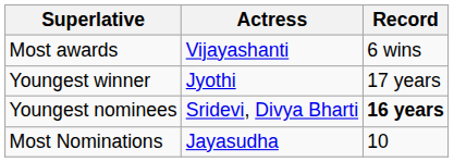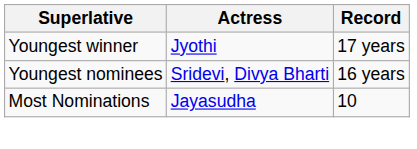 <table class="wikitable">
 <tr>
 <th>Superlative</th>
 <th>Actress</th>
 <th>Record</th>
-</tr>
-<tr>
-<td>Most awards</td>
-<td><a href='#'>Vijayashanti</a></td>
-<td>6 wins</td>
 </tr>
 <tr>
 <td>Youngest winner</td>
 <td><a href='#'>Jyothi</a></td>
 <td>17 years</td>
 </tr>
 <tr>
 <td>Youngest nominees</td>
 <td><a href='#'>Sridevi</a>, <a href='#'>Divya Bharti</a></td>
-<td><strong>16 years</strong></td>
+<td>16 years</td>
 </tr>
 <tr>
 <td>Most Nominations</td>
 <td><a href='#'>Jayasudha</a></td>
 <td>10</td>
 </tr>
 </table>
